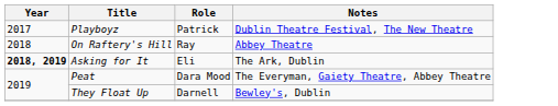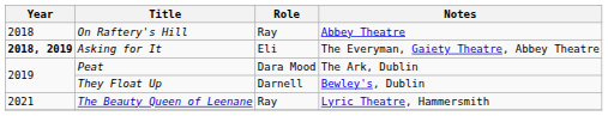 <table class="wikitable">
 <tr>
 <th>Year</th>
 <th>Title</th>
 <th>Role</th>
 <th>Notes</th>
-</tr>
-<tr>
-<td>2017</td>
-<td><em>Playboyz</em></td>
-<td>Patrick</td>
-<td><a href='#'>Dublin Theatre Festival</a>, <a href='#'>The New Theatre</a></td>
 </tr>
 <tr>
 <td>2018</td>
 <td><em>On Raftery's Hill</em></td>
 <td>Ray</td>
 <td><a href='#'>Abbey Theatre</a></td>
 </tr>
 <tr>
 <td><strong>2018, 2019</strong></td>
 <td><em>Asking for It</em></td>
 <td>Eli</td>
-<td>The Ark, Dublin</td>
+<td>The Everyman, <a href='#'>Gaiety Theatre</a>, Abbey Theatre</td>
 </tr>
 <tr>
 <td rowspan="2">2019</td>
 <td><em>Peat</em></td>
 <td>Dara Mood</td>
-<td>The Everyman, <a href='#'>Gaiety Theatre</a>, Abbey Theatre</td>
+<td>The Ark, Dublin</td>
 </tr>
 <tr>
 <td><em>They Float Up</em></td>
 <td>Darnell</td>
 <td><a href='#'>Bewley's</a>, Dublin</td>
 </tr>
 <tr>
+<td>2021</td>
+<td><em><a href='#'>The Beauty Queen of Leenane</a></em></td>
+<td>Ray</td>
+<td><a href='#'>Lyric Theatre</a>, Hammersmith</td>
+</tr>
+<tr>
 </tr>
 </table>
